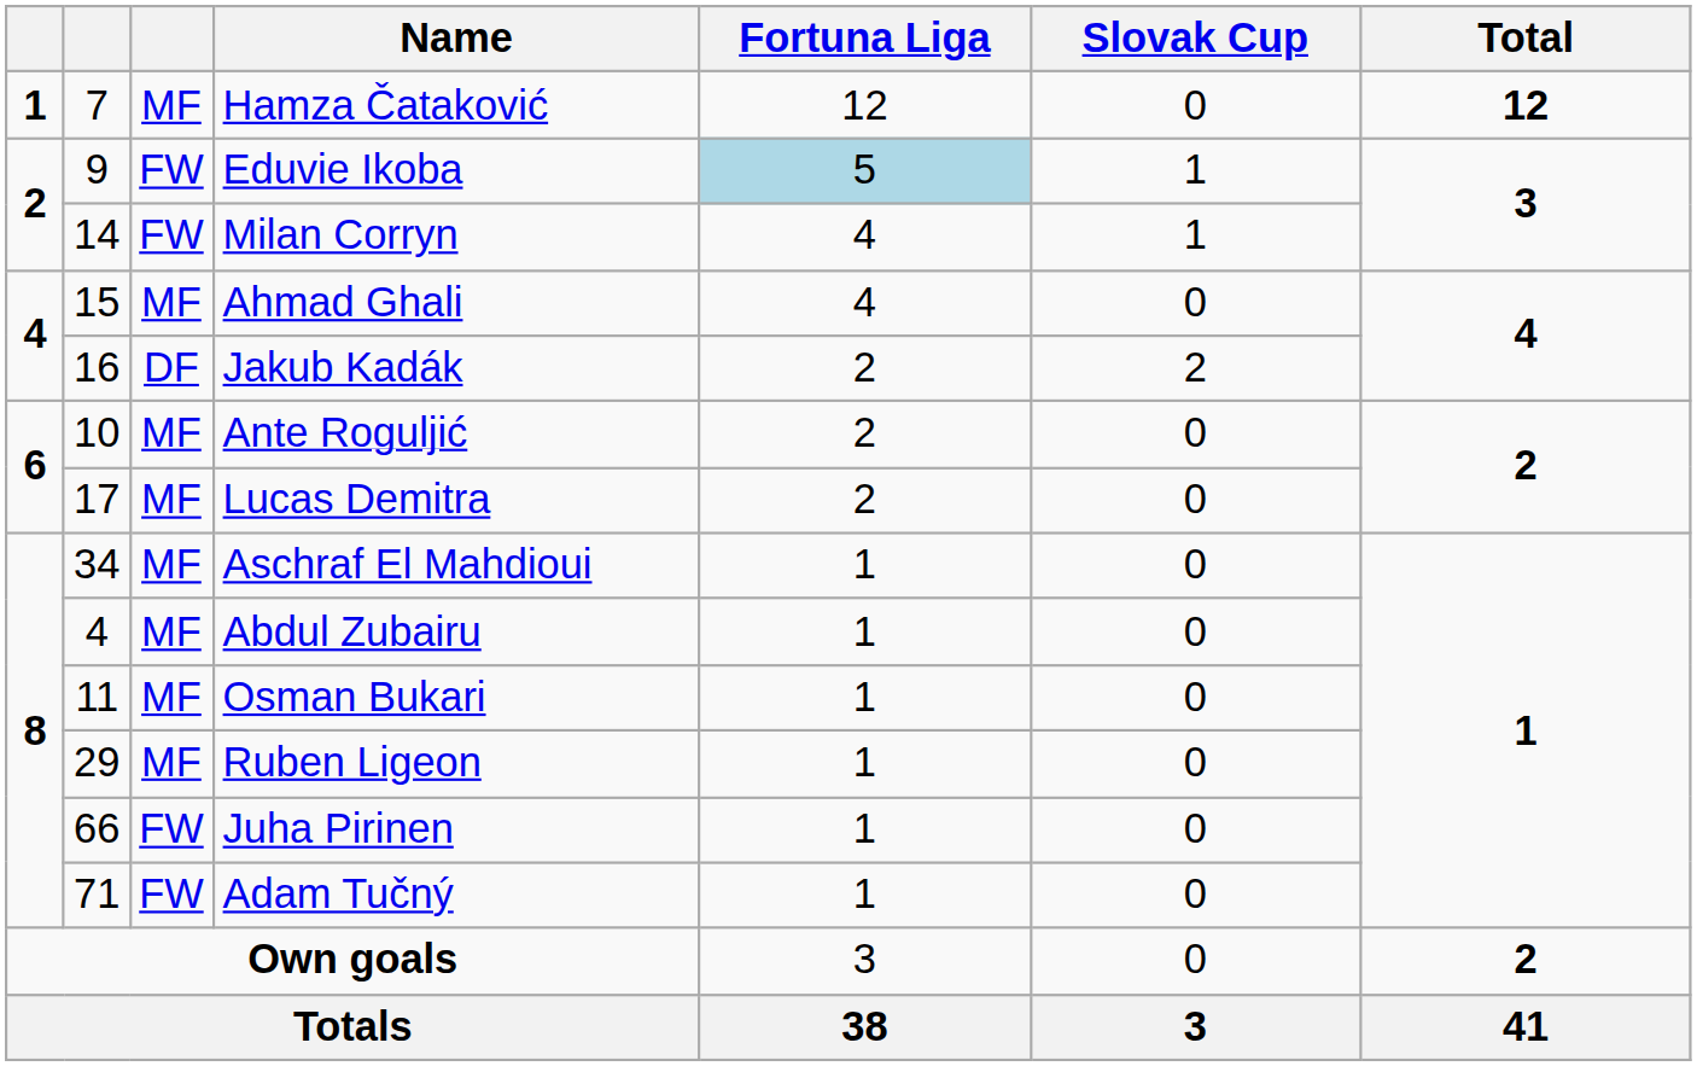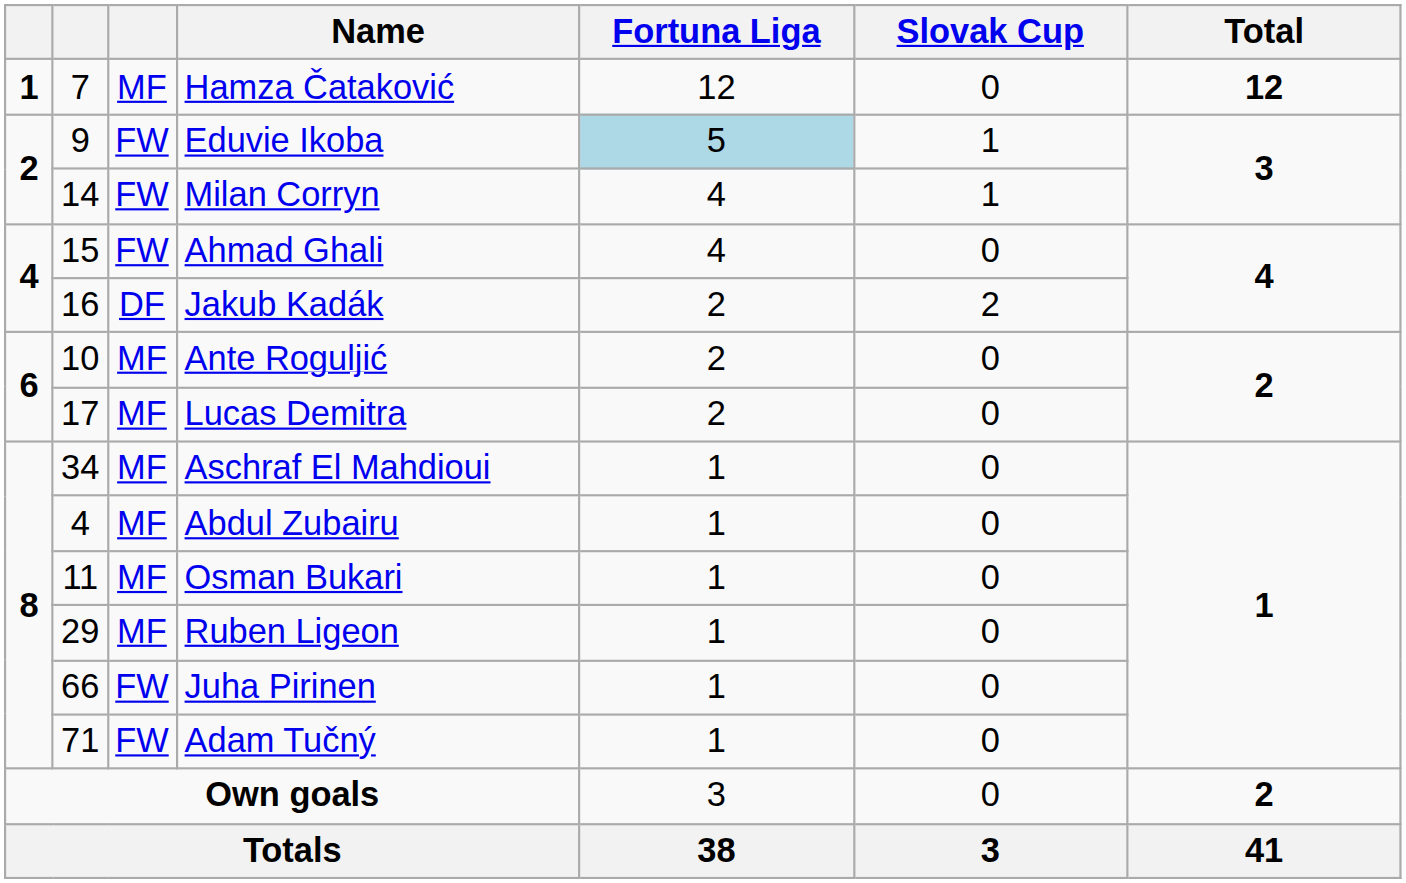 <table class="wikitable" style="text-align:center">
 <tr>
 <th width=15></th>
 <th width=15></th>
 <th width=15></th>
 <th width=180>Name</th>
 <th width=120><strong><a href='#'>Fortuna Liga</a></strong></th>
 <th width=120><strong><a href='#'>Slovak Cup</a></strong></th>
 <th width=120>Total</th>
 </tr>
 <tr>
 <td><strong>1</strong></td>
 <td>7</td>
 <td><a href='#'>MF</a></td>
 <td align=left> <a href='#'>Hamza Čataković</a></td>
 <td>12</td>
 <td>0</td>
 <td><strong>12</strong></td>
 </tr>
 <tr>
 <td rowspan=2><strong>2</strong></td>
 <td>9</td>
 <td><a href='#'>FW</a></td>
 <td align=left> <a href='#'>Eduvie Ikoba</a></td>
 <td style="background: lightblue;">5</td>
 <td>1</td>
 <td rowspan=2><strong>3</strong></td>
 </tr>
 <tr>
 <td>14</td>
 <td><a href='#'>FW</a></td>
 <td align=left> <a href='#'>Milan Corryn</a></td>
 <td>4</td>
 <td>1</td>
 </tr>
 <tr>
 <td rowspan=2><strong>4</strong></td>
 <td>15</td>
-<td><a href='#'>MF</a></td>
+<td><a href='#'>FW</a></td>
 <td align=left> <a href='#'>Ahmad Ghali</a></td>
 <td>4</td>
 <td>0</td>
 <td rowspan=2><strong>4</strong></td>
 </tr>
 <tr>
 <td>16</td>
 <td><a href='#'>DF</a></td>
 <td align=left> <a href='#'>Jakub Kadák</a></td>
 <td>2</td>
 <td>2</td>
 </tr>
 <tr>
 <td rowspan=2><strong>6</strong></td>
 <td>10</td>
 <td><a href='#'>MF</a></td>
 <td align=left> <a href='#'>Ante Roguljić</a></td>
 <td>2</td>
 <td>0</td>
 <td rowspan=2><strong>2</strong></td>
 </tr>
 <tr>
 <td>17</td>
 <td><a href='#'>MF</a></td>
 <td align=left> <a href='#'>Lucas Demitra</a></td>
 <td>2</td>
 <td>0</td>
 </tr>
 <tr>
 <td rowspan=6><strong>8</strong></td>
 <td>34</td>
 <td><a href='#'>MF</a></td>
 <td align=left> <a href='#'>Aschraf El Mahdioui</a></td>
 <td>1</td>
 <td>0</td>
 <td rowspan=6><strong>1</strong></td>
 </tr>
 <tr>
 <td>4</td>
 <td><a href='#'>MF</a></td>
 <td align=left> <a href='#'>Abdul Zubairu</a></td>
 <td>1</td>
 <td>0</td>
 </tr>
 <tr>
 <td>11</td>
 <td><a href='#'>MF</a></td>
 <td align=left> <a href='#'>Osman Bukari</a></td>
 <td>1</td>
 <td>0</td>
 </tr>
 <tr>
 <td>29</td>
 <td><a href='#'>MF</a></td>
 <td align=left> <a href='#'>Ruben Ligeon</a></td>
 <td>1</td>
 <td>0</td>
 </tr>
 <tr>
 <td>66</td>
 <td><a href='#'>FW</a></td>
 <td align=left> <a href='#'>Juha Pirinen</a></td>
 <td>1</td>
 <td>0</td>
 </tr>
 <tr>
 <td>71</td>
 <td><a href='#'>FW</a></td>
 <td align=left> <a href='#'>Adam Tučný</a></td>
 <td>1</td>
 <td>0</td>
 </tr>
 <tr>
 <td colspan=4><strong>Own goals</strong></td>
 <td>3</td>
 <td>0</td>
 <td><strong>2</strong></td>
 </tr>
 <tr>
 <th colspan=4><strong>Totals</strong></th>
 <th><strong>38</strong></th>
 <th><strong>3</strong></th>
 <th><strong>41</strong></th>
 </tr>
 </table>
